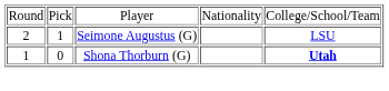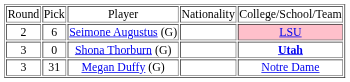 <table border="1" cellpadding="1">
 <tr align="center">
 <td>Round</td>
 <td>Pick</td>
 <td>Player</td>
 <td>Nationality</td>
 <td>College/School/Team</td>
 </tr>
 <tr align="center">
 <td>2</td>
-<td>1</td>
+<td>6</td>
 <td><a href='#'>Seimone Augustus</a> (G)</td>
 <td></td>
-<td><a href='#'>LSU</a></td>
+<td style="background: pink;"><a href='#'>LSU</a></td>
 </tr>
 <tr align="center">
-<td>1</td>
+<td>3</td>
 <td>0</td>
 <td><a href='#'>Shona Thorburn</a> (G)</td>
 <td></td>
 <td><strong><a href='#'>Utah</a></strong></td>
 </tr>
+<tr align="center">
+<td>3</td>
+<td>31</td>
+<td><a href='#'>Megan Duffy</a> (G)</td>
+<td></td>
+<td><a href='#'>Notre Dame</a></td>
+</tr>
 </table>
